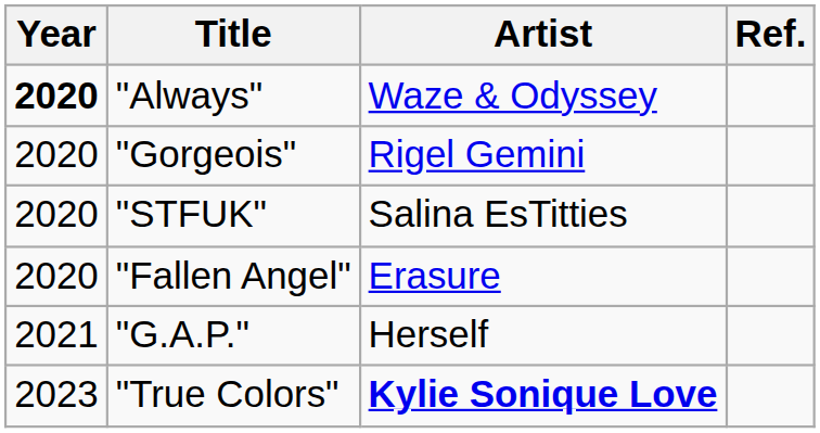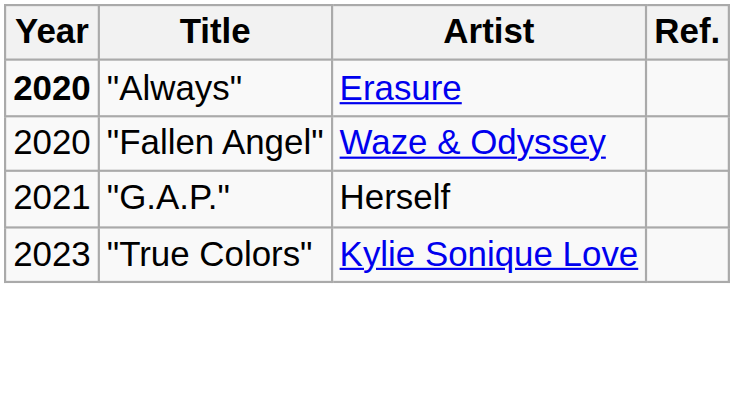 <table class="wikitable">
 <tr>
 <th>Year</th>
 <th>Title</th>
 <th>Artist</th>
 <th>Ref.</th>
 </tr>
 <tr>
 <td><strong>2020</strong></td>
 <td>"Always"</td>
-<td><a href='#'>Waze & Odyssey</a></td>
-<td style="text-align: center;"></td>
-</tr>
-<tr>
-<td>2020</td>
-<td>"Gorgeois"</td>
-<td><a href='#'>Rigel Gemini</a></td>
-<td style="text-align: center;"></td>
-</tr>
-<tr>
-<td>2020</td>
-<td>"STFUK"</td>
-<td>Salina EsTitties</td>
+<td><a href='#'>Erasure</a></td>
 <td style="text-align: center;"></td>
 </tr>
 <tr>
 <td>2020</td>
 <td>"Fallen Angel"</td>
-<td><a href='#'>Erasure</a></td>
+<td><a href='#'>Waze & Odyssey</a></td>
 <td style="text-align: center;"></td>
 </tr>
 <tr>
 <td>2021</td>
 <td>"G.A.P."</td>
 <td>Herself</td>
 <td style="text-align: center;"></td>
 </tr>
 <tr>
 <td>2023</td>
 <td>"True Colors"</td>
-<td><strong><a href='#'>Kylie Sonique Love</a></strong></td>
+<td><a href='#'>Kylie Sonique Love</a></td>
 <td style="text-align: center;"></td>
 </tr>
 </table>
